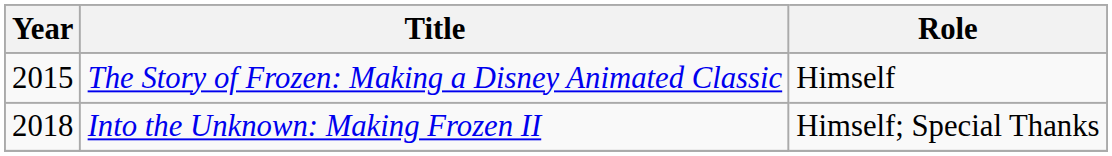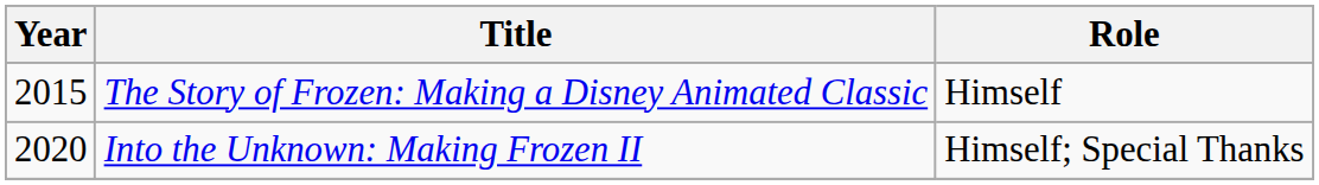 <table class="wikitable">
 <tr>
 <th>Year</th>
 <th>Title</th>
 <th>Role</th>
 </tr>
 <tr>
 <td>2015</td>
 <td><em><a href='#'>The Story of Frozen: Making a Disney Animated Classic</a></em></td>
 <td>Himself</td>
 </tr>
 <tr>
-<td>2018</td>
+<td>2020</td>
 <td><em><a href='#'>Into the Unknown: Making Frozen II</a></em></td>
 <td>Himself; Special Thanks</td>
 </tr>
 <tr>
 </tr>
 </table>
